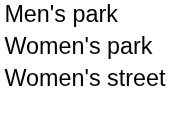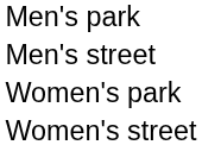 <table>
 <tr>
 <td>Men's park<br></td>
+<td></td>
+<td></td>
+<td></td>
+</tr>
+<tr>
+<td>Men's street<br></td>
 <td></td>
 <td></td>
 <td></td>
 </tr>
 <tr>
 <td>Women's park<br></td>
 <td></td>
 <td></td>
 <td></td>
 </tr>
 <tr>
 <td>Women's street<br></td>
 <td></td>
 <td></td>
 <td></td>
 </tr>
 </table>
